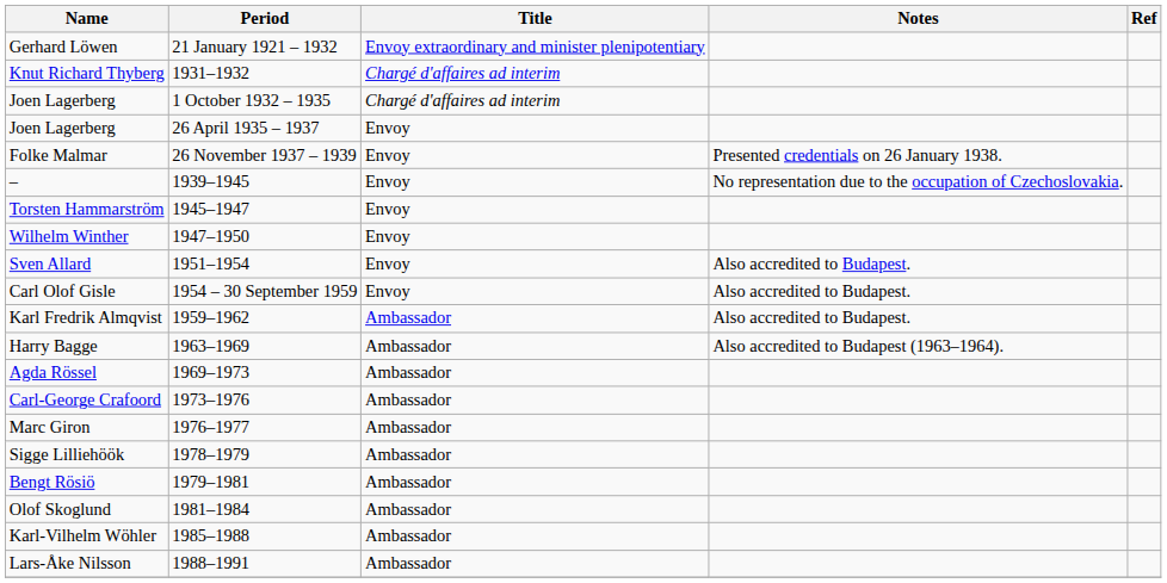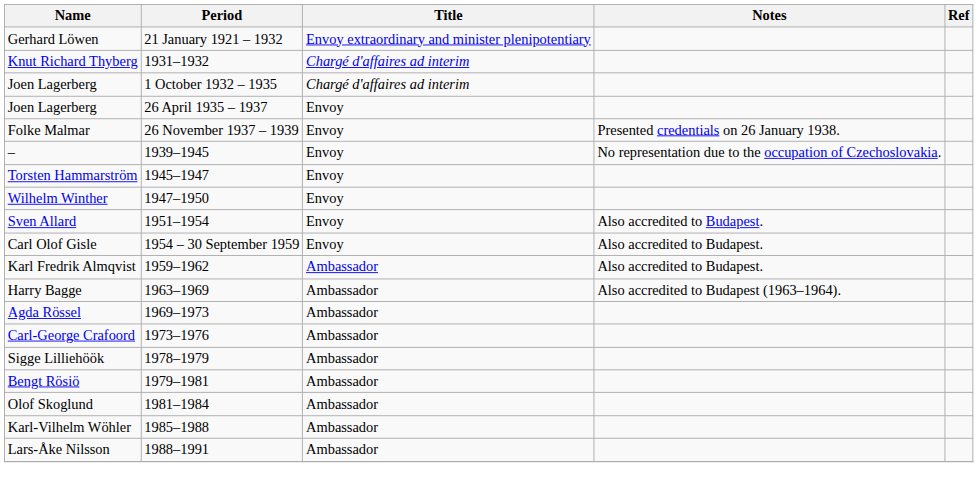 <table class="wikitable">
 <tr>
 <th>Name</th>
 <th>Period</th>
 <th>Title</th>
 <th>Notes</th>
 <th>Ref</th>
 </tr>
 <tr>
 <td>Gerhard Löwen</td>
 <td>21 January 1921 – 1932</td>
 <td><a href='#'>Envoy extraordinary and minister plenipotentiary</a></td>
 <td></td>
 <td></td>
 </tr>
 <tr>
 <td><a href='#'>Knut Richard Thyberg</a></td>
 <td>1931–1932</td>
 <td><em><a href='#'>Chargé d'affaires ad interim</a></em></td>
 <td></td>
 <td></td>
 </tr>
 <tr>
 <td>Joen Lagerberg</td>
 <td>1 October 1932 – 1935</td>
 <td><em>Chargé d'affaires ad interim</em></td>
 <td></td>
 <td></td>
 </tr>
 <tr>
 <td>Joen Lagerberg</td>
 <td>26 April 1935 – 1937</td>
 <td>Envoy</td>
 <td></td>
 <td></td>
 </tr>
 <tr>
 <td>Folke Malmar</td>
 <td>26 November 1937 – 1939</td>
 <td>Envoy</td>
 <td>Presented <a href='#'>credentials</a> on 26 January 1938.</td>
 <td></td>
 </tr>
 <tr>
 <td>–</td>
 <td>1939–1945</td>
 <td>Envoy</td>
 <td>No representation due to the <a href='#'>occupation of Czechoslovakia</a>.</td>
 <td></td>
 </tr>
 <tr>
 <td><a href='#'>Torsten Hammarström</a></td>
 <td>1945–1947</td>
 <td>Envoy</td>
 <td></td>
 <td></td>
 </tr>
 <tr>
 <td><a href='#'>Wilhelm Winther</a></td>
 <td>1947–1950</td>
 <td>Envoy</td>
 <td></td>
 <td></td>
 </tr>
 <tr>
 <td><a href='#'>Sven Allard</a></td>
 <td>1951–1954</td>
 <td>Envoy</td>
 <td>Also accredited to <a href='#'>Budapest</a>.</td>
 <td></td>
 </tr>
 <tr>
 <td>Carl Olof Gisle</td>
 <td>1954 – 30 September 1959</td>
 <td>Envoy</td>
 <td>Also accredited to Budapest.</td>
 <td></td>
 </tr>
 <tr>
 <td>Karl Fredrik Almqvist</td>
 <td>1959–1962</td>
 <td><a href='#'>Ambassador</a></td>
 <td>Also accredited to Budapest.</td>
 <td></td>
 </tr>
 <tr>
 <td>Harry Bagge</td>
 <td>1963–1969</td>
 <td>Ambassador</td>
 <td>Also accredited to Budapest (1963–1964).</td>
 <td></td>
 </tr>
 <tr>
 <td><a href='#'>Agda Rössel</a></td>
 <td>1969–1973</td>
 <td>Ambassador</td>
 <td></td>
 <td></td>
 </tr>
 <tr>
 <td><a href='#'>Carl-George Crafoord</a></td>
 <td>1973–1976</td>
 <td>Ambassador</td>
 <td></td>
 <td></td>
 </tr>
 <tr>
-<td>Marc Giron</td>
-<td>1976–1977</td>
-<td>Ambassador</td>
-<td></td>
-<td></td>
-</tr>
-<tr>
 <td>Sigge Lilliehöök</td>
 <td>1978–1979</td>
 <td>Ambassador</td>
 <td></td>
 <td></td>
 </tr>
 <tr>
 <td><a href='#'>Bengt Rösiö</a></td>
 <td>1979–1981</td>
 <td>Ambassador</td>
 <td></td>
 <td></td>
 </tr>
 <tr>
 <td>Olof Skoglund</td>
 <td>1981–1984</td>
 <td>Ambassador</td>
 <td></td>
 <td></td>
 </tr>
 <tr>
 <td>Karl-Vilhelm Wöhler</td>
 <td>1985–1988</td>
 <td>Ambassador</td>
 <td></td>
 <td></td>
 </tr>
 <tr>
 <td>Lars-Åke Nilsson</td>
 <td>1988–1991</td>
 <td>Ambassador</td>
 <td></td>
 <td></td>
 </tr>
 <tr>
 </tr>
 </table>
